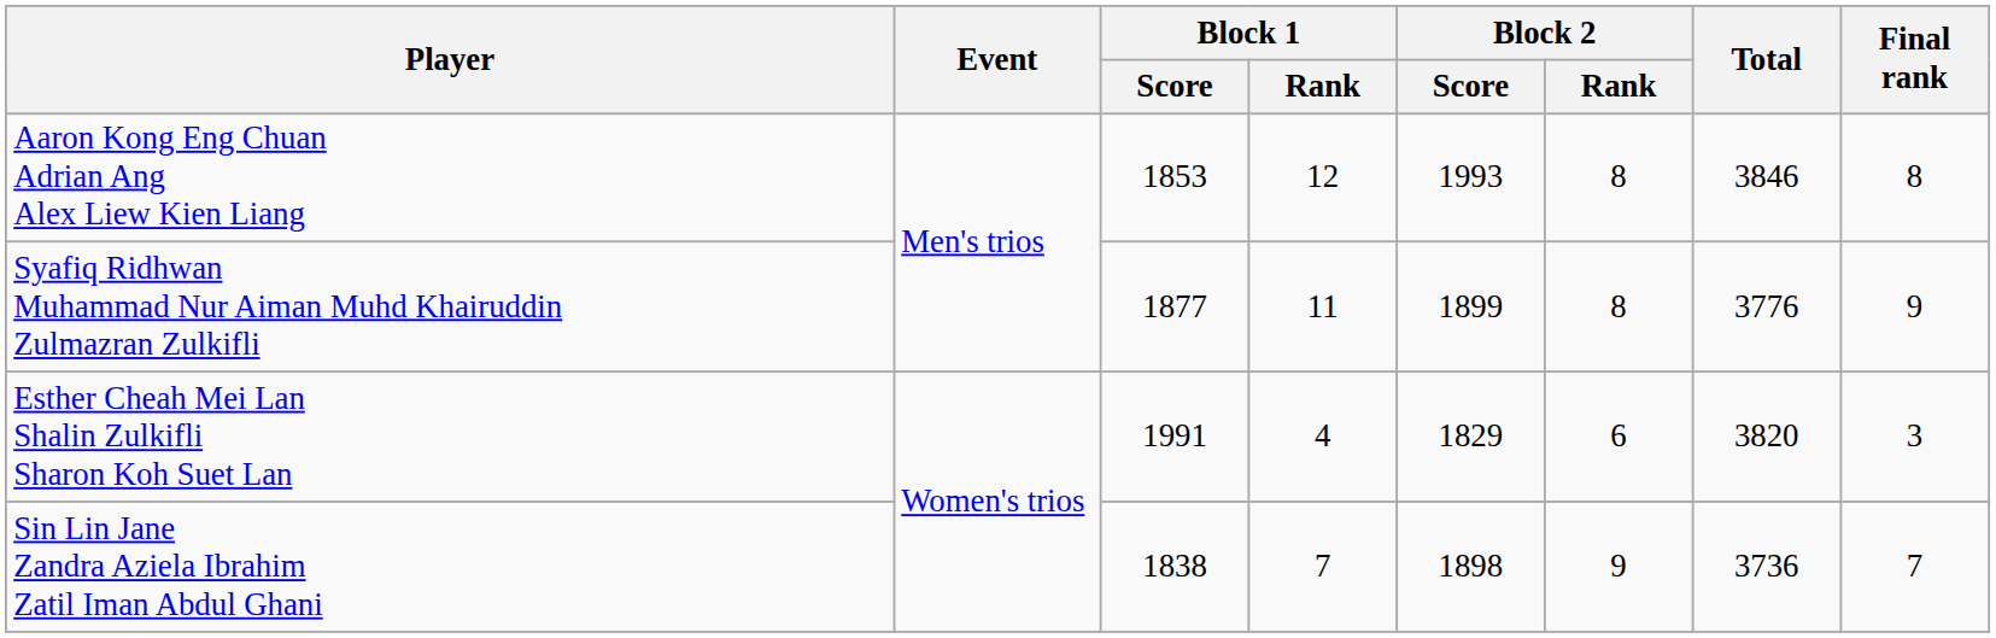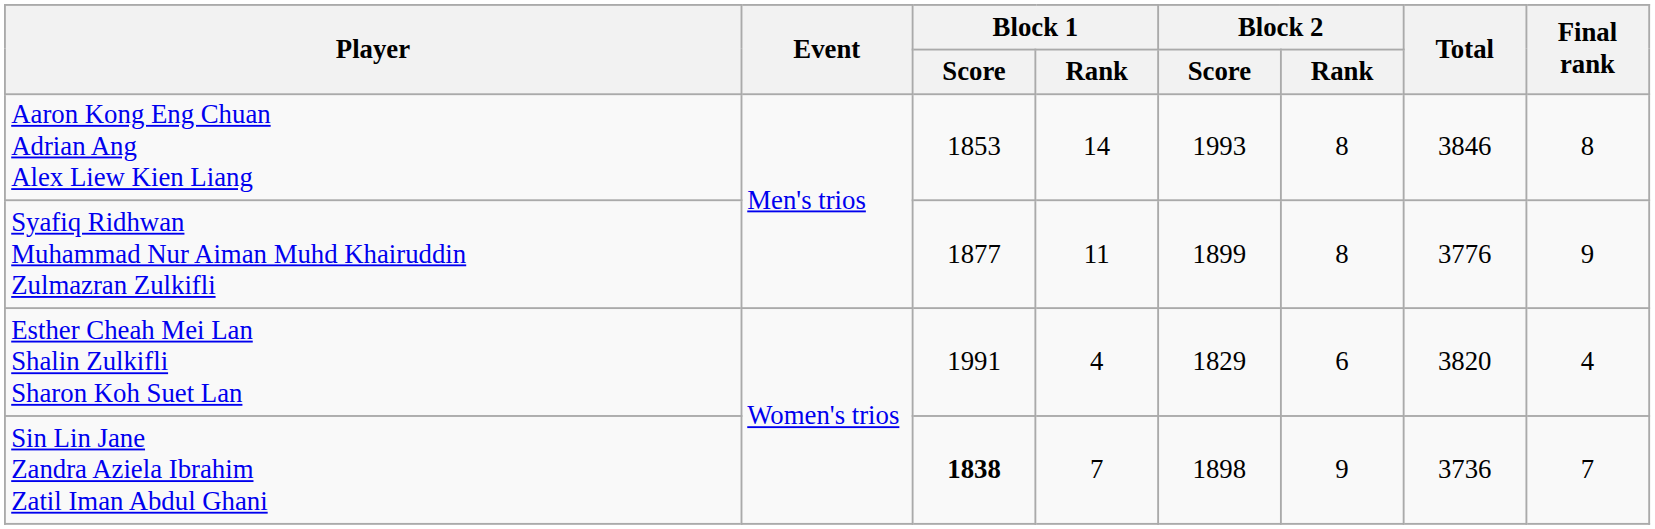 <table class="wikitable" width="70%" style="text-align:center; font-size:90%">
 <tr>
 <th rowspan=2 width="30%">Player</th>
 <th rowspan=2 width="7%">Event</th>
 <th colspan=2 width="10%">Block 1</th>
 <th colspan=2 width="10%">Block 2</th>
 <th rowspan=2 width="5%">Total</th>
 <th rowspan=2 width="5%">Final rank</th>
 </tr>
 <tr>
 <th width="5%">Score</th>
 <th width="5%">Rank</th>
 <th width="5%">Score</th>
 <th width="5%">Rank</th>
 </tr>
 <tr>
 <td align=left><a href='#'>Aaron Kong Eng Chuan</a><br><a href='#'>Adrian Ang</a><br><a href='#'>Alex Liew Kien Liang</a></td>
 <td rowspan=2 align=left><a href='#'>Men's trios</a></td>
 <td>1853</td>
-<td>12</td>
+<td>14</td>
 <td>1993</td>
 <td>8</td>
 <td>3846</td>
 <td>8</td>
 </tr>
 <tr>
 <td align=left><a href='#'>Syafiq Ridhwan</a><br><a href='#'>Muhammad Nur Aiman Muhd Khairuddin</a><br><a href='#'>Zulmazran Zulkifli</a></td>
 <td>1877</td>
 <td>11</td>
 <td>1899</td>
 <td>8</td>
 <td>3776</td>
 <td>9</td>
 </tr>
 <tr>
 <td align=left><a href='#'>Esther Cheah Mei Lan</a><br><a href='#'>Shalin Zulkifli</a><br><a href='#'>Sharon Koh Suet Lan</a></td>
 <td rowspan=2 align=left><a href='#'>Women's trios</a></td>
 <td>1991</td>
 <td>4</td>
 <td>1829</td>
 <td>6</td>
 <td>3820</td>
-<td>3</td>
+<td>4</td>
 </tr>
 <tr>
 <td align=left><a href='#'>Sin Lin Jane</a><br><a href='#'>Zandra Aziela Ibrahim</a><br><a href='#'>Zatil Iman Abdul Ghani</a></td>
-<td>1838</td>
+<td><strong>1838</strong></td>
 <td>7</td>
 <td>1898</td>
 <td>9</td>
 <td>3736</td>
 <td>7</td>
 </tr>
 </table>
